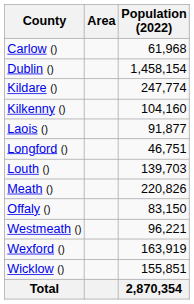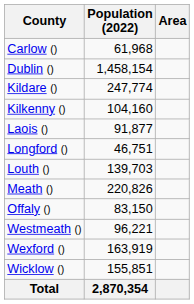 <table class="wikitable sortable">
 <tr>
 <th>County</th>
+<th>Population <br> (2022) <br></th>
 <th>Area</th>
-<th>Population <br> (2022) <br></th>
 </tr>
 <tr style="text-align:right;">
 <td align=left><a href='#'>Carlow</a> <small>()</small></td>
+<td>61,968</td>
 <td></td>
-<td>61,968</td>
 </tr>
 <tr style="text-align:right;">
 <td align=left><a href='#'>Dublin</a> <small>()</small></td>
+<td>1,458,154</td>
 <td></td>
-<td>1,458,154</td>
 </tr>
 <tr style="text-align:right;">
 <td align=left><a href='#'>Kildare</a> <small>()</small></td>
+<td>247,774</td>
 <td></td>
-<td>247,774</td>
 </tr>
 <tr style="text-align:right;">
 <td align=left><a href='#'>Kilkenny</a> <small>()</small></td>
+<td>104,160</td>
 <td></td>
-<td>104,160</td>
 </tr>
 <tr style="text-align:right;">
 <td align=left><a href='#'>Laois</a> <small>()</small></td>
+<td>91,877</td>
 <td></td>
-<td>91,877</td>
 </tr>
 <tr style="text-align:right;">
 <td align=left><a href='#'>Longford</a> <small>()</small></td>
+<td>46,751</td>
 <td></td>
-<td>46,751</td>
 </tr>
 <tr style="text-align:right;">
 <td align=left><a href='#'>Louth</a> <small>()</small></td>
+<td>139,703</td>
 <td></td>
-<td>139,703</td>
 </tr>
 <tr style="text-align:right;">
 <td align=left><a href='#'>Meath</a> <small>()</small></td>
+<td>220,826</td>
 <td></td>
-<td>220,826</td>
 </tr>
 <tr style="text-align:right;">
 <td align=left><a href='#'>Offaly</a> <small>()</small></td>
+<td>83,150</td>
 <td></td>
-<td>83,150</td>
 </tr>
 <tr style="text-align:right;">
 <td align=left><a href='#'>Westmeath</a> <small>()</small></td>
+<td>96,221</td>
 <td></td>
-<td>96,221</td>
 </tr>
 <tr style="text-align:right;">
 <td align=left><a href='#'>Wexford</a> <small>()</small></td>
+<td>163,919</td>
 <td></td>
-<td>163,919</td>
 </tr>
 <tr style="text-align:right;">
 <td align=left><a href='#'>Wicklow</a> <small>()</small></td>
+<td>155,851</td>
 <td></td>
-<td>155,851</td>
 </tr>
 <tr style="text-align:right;">
 <th align=left>Total</th>
+<th>2,870,354</th>
 <th></th>
-<th>2,870,354</th>
 </tr>
 </table>
